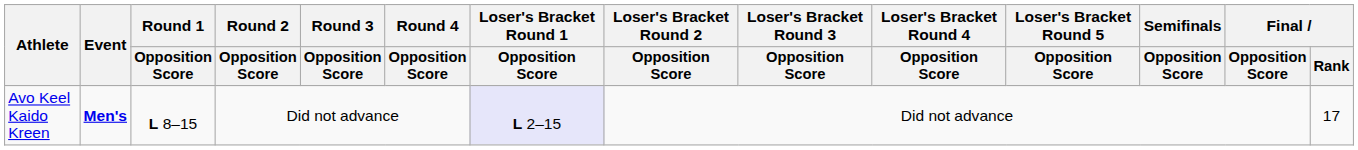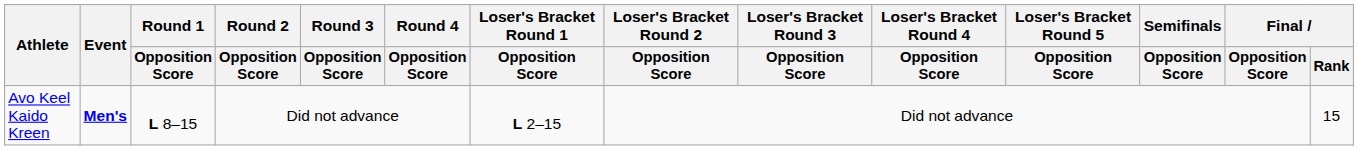 <table class=wikitable style="font-size:90%">
 <tr>
 <th rowspan="2">Athlete</th>
 <th rowspan="2">Event</th>
 <th>Round 1</th>
 <th>Round 2</th>
 <th>Round 3</th>
 <th>Round 4</th>
 <th>Loser's Bracket Round 1</th>
 <th>Loser's Bracket Round 2</th>
 <th>Loser's Bracket Round 3</th>
 <th>Loser's Bracket Round 4</th>
 <th>Loser's Bracket Round 5</th>
 <th>Semifinals</th>
 <th colspan=2>Final / </th>
 </tr>
 <tr style="font-size:95%">
 <th>Opposition<br>Score</th>
 <th>Opposition<br>Score</th>
 <th>Opposition<br>Score</th>
 <th>Opposition<br>Score</th>
 <th>Opposition<br>Score</th>
 <th>Opposition<br>Score</th>
 <th>Opposition<br>Score</th>
 <th>Opposition<br>Score</th>
 <th>Opposition<br>Score</th>
 <th>Opposition<br>Score</th>
 <th>Opposition<br>Score</th>
 <th>Rank</th>
 </tr>
 <tr align=center>
 <td align=left><a href='#'>Avo Keel</a><br><a href='#'>Kaido Kreen</a></td>
 <td align=left><strong><a href='#'>Men's</a></strong></td>
 <td align=center><br><strong>L</strong> 8–15</td>
 <td colspan=3>Did not advance</td>
-<td align=center style="background: lavender;"><br><strong>L</strong> 2–15</td>
+<td align=center><br><strong>L</strong> 2–15</td>
 <td colspan=6>Did not advance</td>
-<td>17</td>
+<td>15</td>
 </tr>
 </table>
